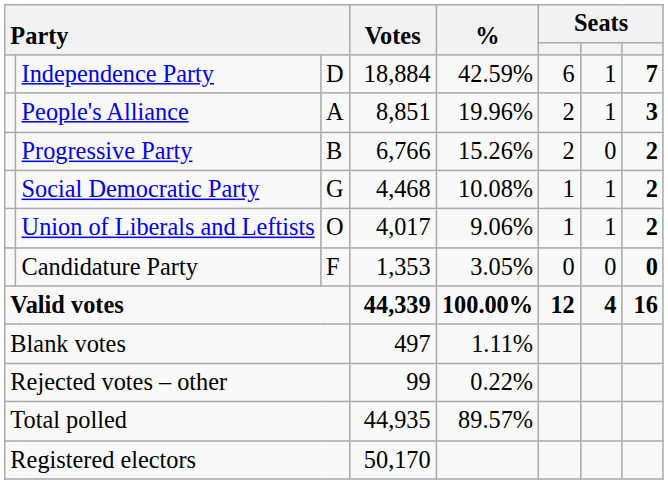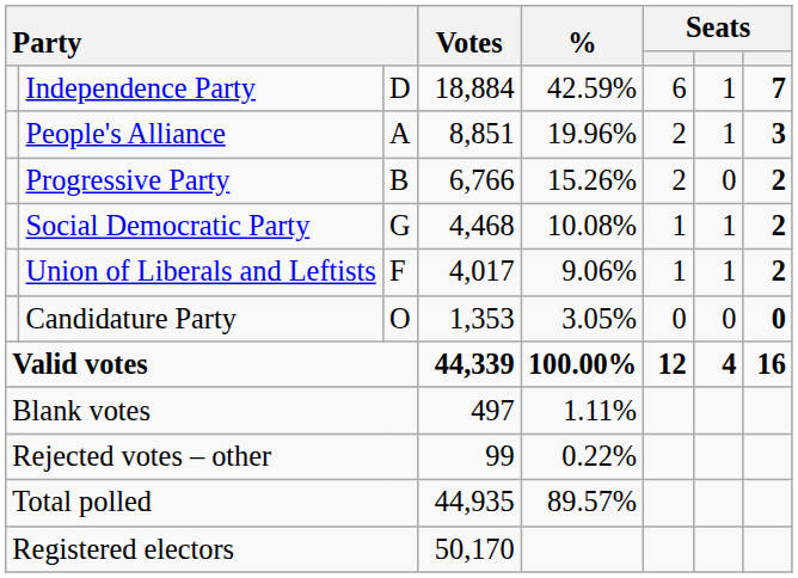 <table class="wikitable" border="1" style="text-align:right;">
 <tr>
 <th style="text-align:left;" valign=bottom rowspan=2 colspan=3>Party</th>
 <th align=center valign=bottom rowspan=2 width="50">Votes</th>
 <th align=center valign=bottom rowspan=2 width="50">%</th>
 <th colspan=3>Seats</th>
 </tr>
 <tr>
 <th align=center valign=bottom width="20"><small></small></th>
 <th align=center valign=bottom width="20"><small><a href='#'></a></small></th>
 <th align=center valign=bottom width="20"><small></small></th>
 </tr>
 <tr>
 <td></td>
 <td align=left><a href='#'>Independence Party</a></td>
 <td align=left>D</td>
 <td>18,884</td>
 <td>42.59%</td>
 <td>6</td>
 <td>1</td>
 <td><strong>7</strong></td>
 </tr>
 <tr>
 <td></td>
 <td align=left><a href='#'>People's Alliance</a></td>
 <td align=left>A</td>
 <td>8,851</td>
 <td>19.96%</td>
 <td>2</td>
 <td>1</td>
 <td><strong>3</strong></td>
 </tr>
 <tr>
 <td></td>
 <td align=left><a href='#'>Progressive Party</a></td>
 <td align=left>B</td>
 <td>6,766</td>
 <td>15.26%</td>
 <td>2</td>
 <td>0</td>
 <td><strong>2</strong></td>
 </tr>
 <tr>
 <td></td>
 <td align=left><a href='#'>Social Democratic Party</a></td>
 <td align=left>G</td>
 <td>4,468</td>
 <td>10.08%</td>
 <td>1</td>
 <td>1</td>
 <td><strong>2</strong></td>
 </tr>
 <tr>
 <td></td>
 <td align=left><a href='#'>Union of Liberals and Leftists</a></td>
-<td align=left>O</td>
+<td align=left>F</td>
 <td>4,017</td>
 <td>9.06%</td>
 <td>1</td>
 <td>1</td>
 <td><strong>2</strong></td>
 </tr>
 <tr>
 <td></td>
 <td align=left>Candidature Party</td>
-<td align=left>F</td>
+<td align=left>O</td>
 <td>1,353</td>
 <td>3.05%</td>
 <td>0</td>
 <td>0</td>
 <td><strong>0</strong></td>
 </tr>
 <tr style="font-weight:bold">
 <td align=left colspan=3>Valid votes</td>
 <td>44,339</td>
 <td>100.00%</td>
 <td>12</td>
 <td>4</td>
 <td>16</td>
 </tr>
 <tr>
 <td align=left colspan=3>Blank votes</td>
 <td>497</td>
 <td>1.11%</td>
 <td></td>
 <td></td>
 <td></td>
 </tr>
 <tr>
 <td align=left colspan=3>Rejected votes – other</td>
 <td>99</td>
 <td>0.22%</td>
 <td></td>
 <td></td>
 <td></td>
 </tr>
 <tr>
 <td align=left colspan=3>Total polled</td>
 <td>44,935</td>
 <td>89.57%</td>
 <td></td>
 <td></td>
 <td></td>
 </tr>
 <tr>
 <td align=left colspan=3>Registered electors</td>
 <td>50,170</td>
 <td></td>
 <td></td>
 <td></td>
 <td></td>
 </tr>
 </table>
